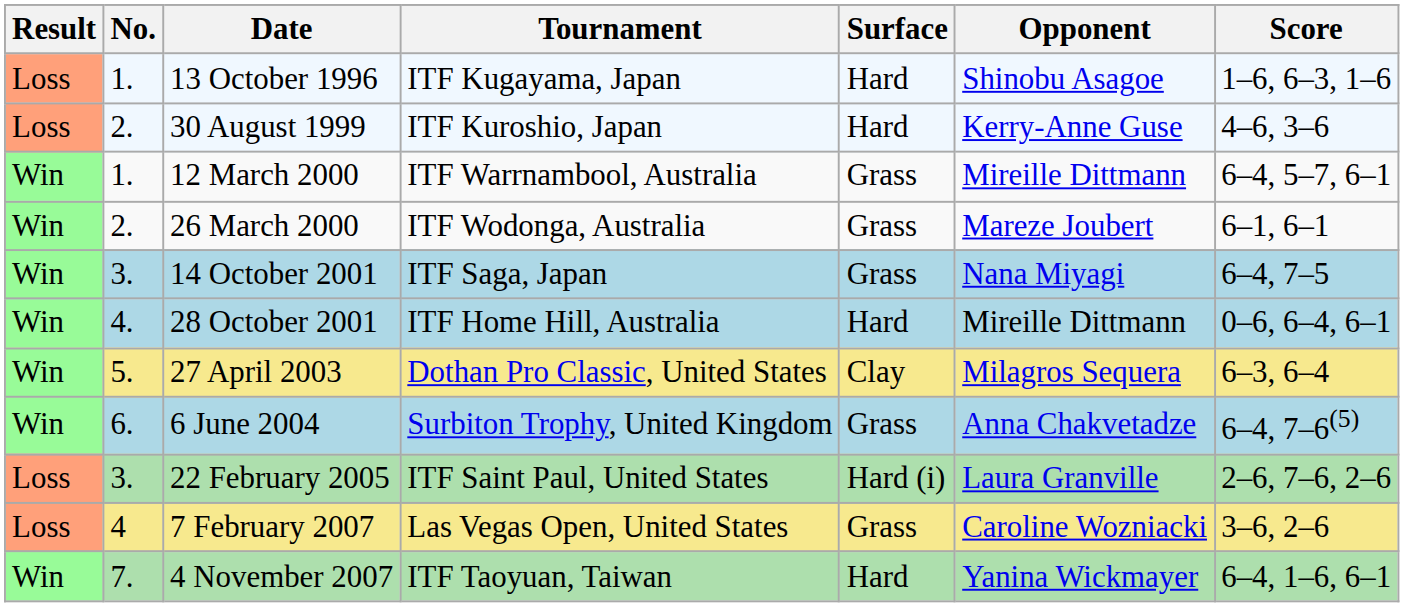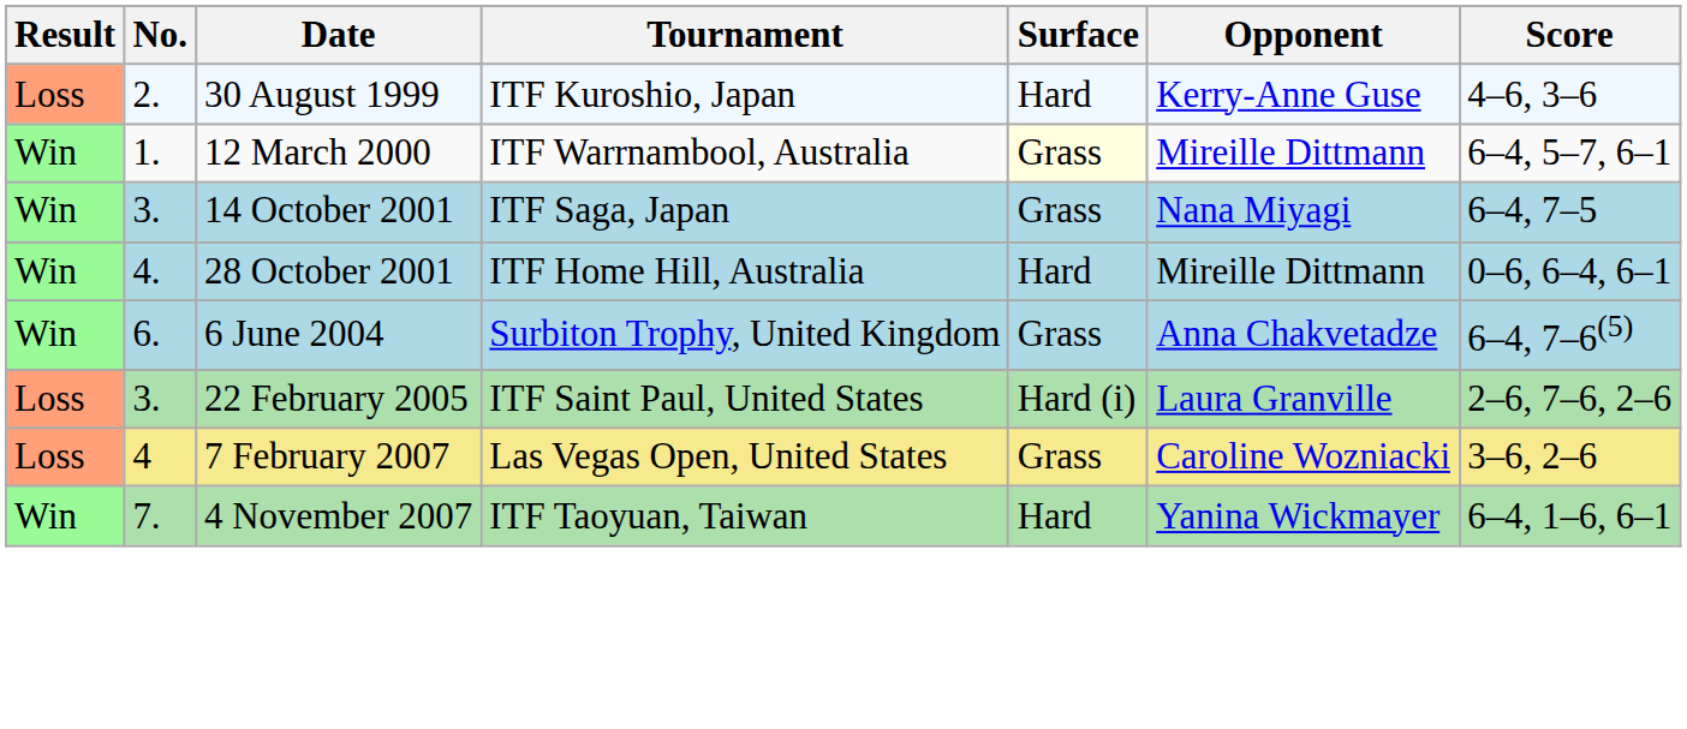 <table class="sortable wikitable">
 <tr>
 <th>Result</th>
 <th>No.</th>
 <th>Date</th>
 <th>Tournament</th>
 <th>Surface</th>
 <th>Opponent</th>
 <th class="unsortable">Score</th>
-</tr>
-<tr style="background:#f0f8ff;">
-<td style="background:#ffa07a;">Loss</td>
-<td>1.</td>
-<td>13 October 1996</td>
-<td>ITF Kugayama, Japan</td>
-<td>Hard</td>
-<td> <a href='#'>Shinobu Asagoe</a></td>
-<td>1–6, 6–3, 1–6</td>
 </tr>
 <tr style="background:#f0f8ff;">
 <td style="background:#ffa07a;">Loss</td>
 <td>2.</td>
 <td>30 August 1999</td>
 <td>ITF Kuroshio, Japan</td>
 <td>Hard</td>
 <td> <a href='#'>Kerry-Anne Guse</a></td>
 <td>4–6, 3–6</td>
 </tr>
 <tr>
 <td bgcolor=98FB98>Win</td>
 <td>1.</td>
 <td>12 March 2000</td>
 <td>ITF Warrnambool, Australia</td>
-<td>Grass</td>
+<td style="background: lightyellow;">Grass</td>
 <td> <a href='#'>Mireille Dittmann</a></td>
 <td>6–4, 5–7, 6–1</td>
-</tr>
-<tr>
-<td bgcolor=98FB98>Win</td>
-<td>2.</td>
-<td>26 March 2000</td>
-<td>ITF Wodonga, Australia</td>
-<td>Grass</td>
-<td> <a href='#'>Mareze Joubert</a></td>
-<td>6–1, 6–1</td>
 </tr>
 <tr style="background:lightblue;">
 <td bgcolor=98FB98>Win</td>
 <td>3.</td>
 <td>14 October 2001</td>
 <td>ITF Saga, Japan</td>
 <td>Grass</td>
 <td> <a href='#'>Nana Miyagi</a></td>
 <td>6–4, 7–5</td>
 </tr>
 <tr style="background:lightblue;">
 <td bgcolor=98FB98>Win</td>
 <td>4.</td>
 <td>28 October 2001</td>
 <td>ITF Home Hill, Australia</td>
 <td>Hard</td>
 <td> Mireille Dittmann</td>
 <td>0–6, 6–4, 6–1</td>
-</tr>
-<tr style="background:#f7e98e;">
-<td bgcolor=98FB98>Win</td>
-<td>5.</td>
-<td>27 April 2003</td>
-<td><a href='#'>Dothan Pro Classic</a>, United States</td>
-<td>Clay</td>
-<td> <a href='#'>Milagros Sequera</a></td>
-<td>6–3, 6–4</td>
 </tr>
 <tr style="background:lightblue;">
 <td bgcolor=98FB98>Win</td>
 <td>6.</td>
 <td>6 June 2004</td>
 <td><a href='#'>Surbiton Trophy</a>, United Kingdom</td>
 <td>Grass</td>
 <td> <a href='#'>Anna Chakvetadze</a></td>
 <td>6–4, 7–6<sup>(5)</sup></td>
 </tr>
 <tr style="background:#addfad;">
 <td style="background:#ffa07a;">Loss</td>
 <td>3.</td>
 <td>22 February 2005</td>
 <td>ITF Saint Paul, United States</td>
 <td>Hard (i)</td>
 <td> <a href='#'>Laura Granville</a></td>
 <td>2–6, 7–6, 2–6</td>
 </tr>
 <tr style="background:#f7e98e;">
 <td style="background:#ffa07a;">Loss</td>
 <td>4</td>
 <td>7 February 2007</td>
 <td>Las Vegas Open, United States</td>
 <td>Grass</td>
 <td> <a href='#'>Caroline Wozniacki</a></td>
 <td>3–6, 2–6</td>
 </tr>
 <tr style="background:#addfad;">
 <td bgcolor=98FB98>Win</td>
 <td>7.</td>
 <td>4 November 2007</td>
 <td>ITF Taoyuan, Taiwan</td>
 <td>Hard</td>
 <td> <a href='#'>Yanina Wickmayer</a></td>
 <td>6–4, 1–6, 6–1</td>
 </tr>
 </table>
